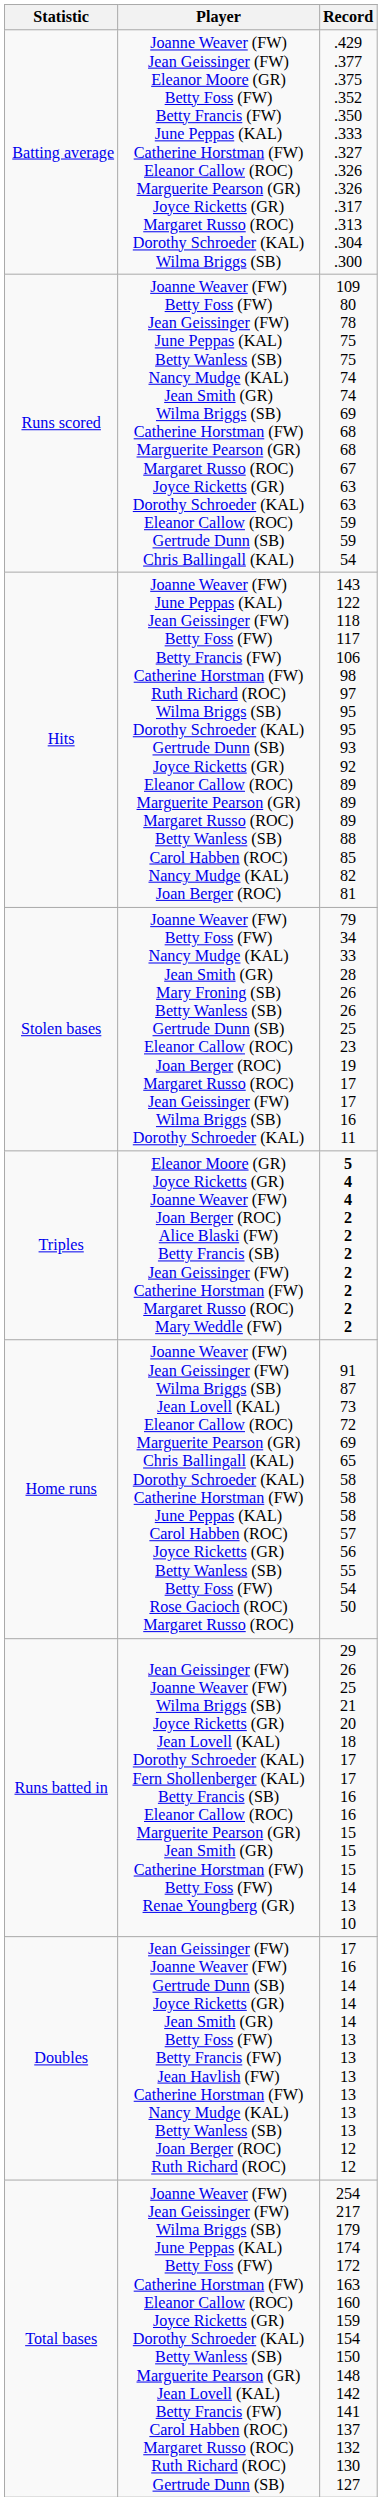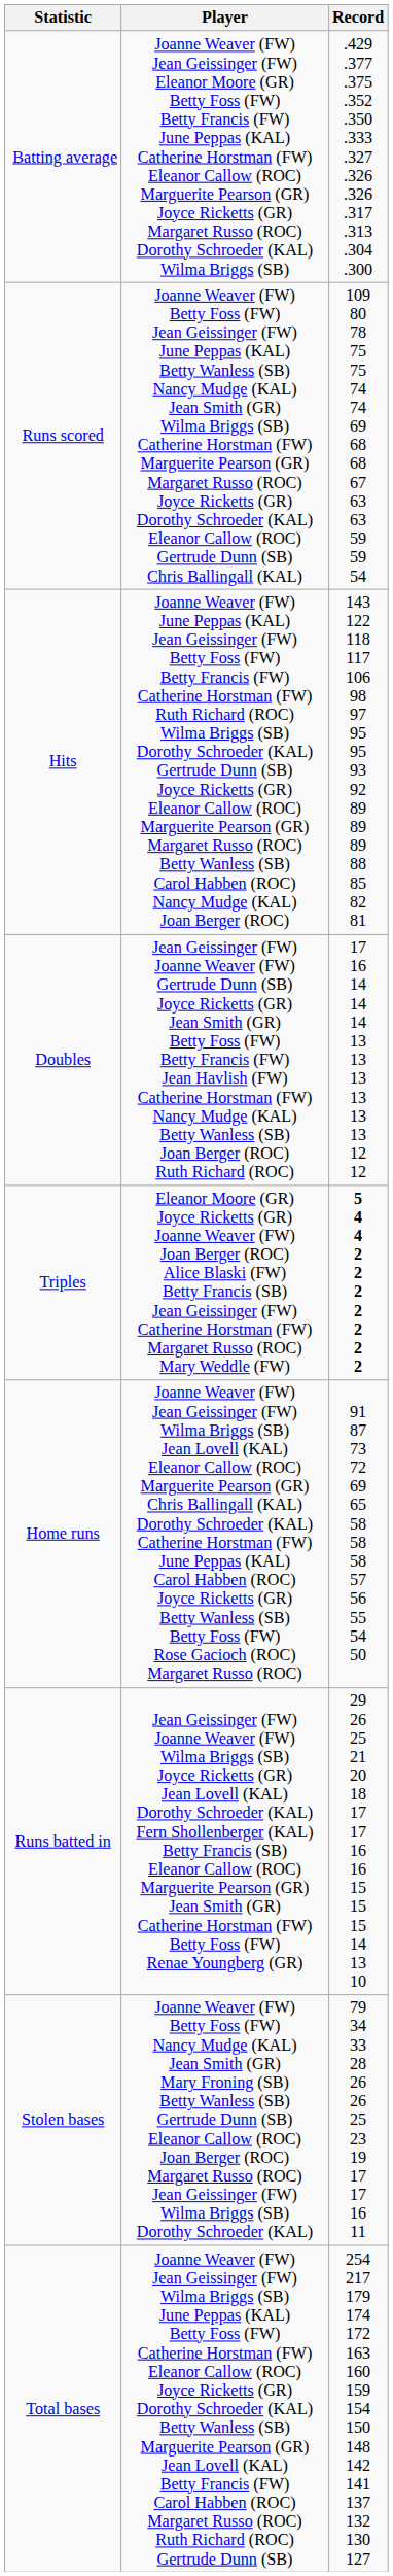 <table class="wikitable">
 <tr>
 <th>Statistic</th>
 <th>Player</th>
 <th>Record</th>
 </tr>
 <tr align=center>
 <td> <a href='#'>Batting average</a></td>
 <td><a href='#'>Joanne Weaver</a> (FW)<br><a href='#'>Jean Geissinger</a> (FW)<br><a href='#'>Eleanor Moore</a> (GR)<br><a href='#'>Betty Foss</a> (FW)<br><a href='#'>Betty Francis</a> (FW)<br><a href='#'>June Peppas</a> (KAL)<br>   <a href='#'>Catherine Horstman</a> (FW)   <br><a href='#'>Eleanor Callow</a> (ROC)<br><a href='#'>Marguerite Pearson</a> (GR)<br><a href='#'>Joyce Ricketts</a> (GR)<br><a href='#'>Margaret Russo</a> (ROC)<br><a href='#'>Dorothy Schroeder</a> (KAL)<br><a href='#'>Wilma Briggs</a> (SB)</td>
 <td>.429 <br> .377 <br> .375 <br> .352 <br> .350 <br> .333 <br> .327 <br> .326 <br> .326 <br> .317 <br> .313 <br> .304 <br> .300</td>
 </tr>
 <tr align=center>
 <td><a href='#'>Runs scored</a></td>
 <td><a href='#'>Joanne Weaver</a> (FW)<br><a href='#'>Betty Foss</a> (FW)<br><a href='#'>Jean Geissinger</a> (FW)<br><a href='#'>June Peppas</a> (KAL)<br><a href='#'>Betty Wanless</a> (SB)<br><a href='#'>Nancy Mudge</a> (KAL)<br><a href='#'>Jean Smith</a> (GR)<br><a href='#'>Wilma Briggs</a> (SB)<br><a href='#'>Catherine Horstman</a> (FW)<br><a href='#'>Marguerite Pearson</a> (GR)<br><a href='#'>Margaret Russo</a> (ROC)<br><a href='#'>Joyce Ricketts</a> (GR)<br><a href='#'>Dorothy Schroeder</a> (KAL)<br><a href='#'>Eleanor Callow</a> (ROC)<br><a href='#'>Gertrude Dunn</a> (SB)<br><a href='#'>Chris Ballingall</a> (KAL)</td>
 <td>109 <br> 80 <br> 78 <br> 75 <br> 75 <br> 74 <br> 74 <br> 69 <br> 68 <br> 68 <br> 67 <br> 63 <br> 63 <br> 59 <br> 59 <br> 54</td>
 </tr>
 <tr align=center>
 <td><a href='#'>Hits</a></td>
 <td><a href='#'>Joanne Weaver</a> (FW)<br><a href='#'>June Peppas</a> (KAL)<br><a href='#'>Jean Geissinger</a> (FW)<br><a href='#'>Betty Foss</a> (FW)<br><a href='#'>Betty Francis</a> (FW)<br><a href='#'>Catherine Horstman</a> (FW)<br><a href='#'>Ruth Richard</a> (ROC)<br><a href='#'>Wilma Briggs</a> (SB)<br><a href='#'>Dorothy Schroeder</a> (KAL)<br><a href='#'>Gertrude Dunn</a> (SB)<br><a href='#'>Joyce Ricketts</a> (GR)<br><a href='#'>Eleanor Callow</a> (ROC)<br><a href='#'>Marguerite Pearson</a> (GR)<br><a href='#'>Margaret Russo</a> (ROC)<br><a href='#'>Betty Wanless</a> (SB)<br><a href='#'>Carol Habben</a> (ROC)<br><a href='#'>Nancy Mudge</a> (KAL)<br><a href='#'>Joan Berger</a> (ROC)</td>
 <td>143 <br> 122 <br> 118 <br> 117 <br> 106 <br> 98 <br> 97 <br> 95 <br> 95 <br> 93 <br> 92 <br> 89 <br> 89 <br> 89 <br> 88 <br> 85 <br> 82 <br> 81</td>
 </tr>
 <tr align=center>
-<td><a href='#'>Stolen bases</a></td>
-<td><a href='#'>Joanne Weaver</a> (FW)<br><a href='#'>Betty Foss</a> (FW)<br><a href='#'>Nancy Mudge</a> (KAL)<br><a href='#'>Jean Smith</a> (GR)<br><a href='#'>Mary Froning</a> (SB)<br><a href='#'>Betty Wanless</a> (SB)<br><a href='#'>Gertrude Dunn</a> (SB)<br><a href='#'>Eleanor Callow</a> (ROC)<br><a href='#'>Joan Berger</a> (ROC)<br><a href='#'>Margaret Russo</a> (ROC)<br><a href='#'>Jean Geissinger</a> (FW)<br><a href='#'>Wilma Briggs</a> (SB)<br><a href='#'>Dorothy Schroeder</a> (KAL)</td>
-<td>79 <br> 34 <br> 33 <br> 28 <br> 26 <br> 26 <br> 25 <br> 23 <br> 19 <br> 17 <br> 17 <br> 16 <br> 11</td>
+<td><a href='#'>Doubles</a></td>
+<td><a href='#'>Jean Geissinger</a> (FW)<br><a href='#'>Joanne Weaver</a> (FW)<br><a href='#'>Gertrude Dunn</a> (SB)<br><a href='#'>Joyce Ricketts</a> (GR)<br><a href='#'>Jean Smith</a> (GR)<br><a href='#'>Betty Foss</a> (FW)<br><a href='#'>Betty Francis</a> (FW)<br><a href='#'>Jean Havlish</a> (FW)<br><a href='#'>Catherine Horstman</a> (FW)<br><a href='#'>Nancy Mudge</a> (KAL)<br><a href='#'>Betty Wanless</a> (SB)<br><a href='#'>Joan Berger</a> (ROC)<br><a href='#'>Ruth Richard</a> (ROC)</td>
+<td>17 <br> 16 <br> 14 <br> 14 <br> 14 <br> 13 <br> 13 <br> 13 <br> 13 <br> 13 <br> 13 <br> 12 <br> 12</td>
 </tr>
 <tr align=center>
 <td><a href='#'>Triples</a></td>
 <td><a href='#'>Eleanor Moore</a> (GR)<br><a href='#'>Joyce Ricketts</a> (GR)<br><a href='#'>Joanne Weaver</a> (FW)<br><a href='#'>Joan Berger</a> (ROC)<br><a href='#'>Alice Blaski</a> (FW)<br><a href='#'>Betty Francis</a> (SB)<br><a href='#'>Jean Geissinger</a> (FW)<br><a href='#'>Catherine Horstman</a> (FW)<br><a href='#'>Margaret Russo</a> (ROC)<br><a href='#'>Mary Weddle</a> (FW)</td>
 <td><strong>5 <br> 4 <br> 4 <br> 2 <br> 2 <br> 2 <br> 2 <br> 2 <br> 2 <br> 2</strong></td>
 </tr>
 <tr align=center>
 <td><a href='#'>Home runs</a></td>
 <td><a href='#'>Joanne Weaver</a> (FW)<br><a href='#'>Jean Geissinger</a> (FW)<br><a href='#'>Wilma Briggs</a> (SB)<br><a href='#'>Jean Lovell</a> (KAL)<br><a href='#'>Eleanor Callow</a> (ROC)<br><a href='#'>Marguerite Pearson</a> (GR)<br><a href='#'>Chris Ballingall</a> (KAL)<br><a href='#'>Dorothy Schroeder</a> (KAL)<br><a href='#'>Catherine Horstman</a> (FW)<br><a href='#'>June Peppas</a> (KAL)<br><a href='#'>Carol Habben</a> (ROC)<br><a href='#'>Joyce Ricketts</a> (GR)<br><a href='#'>Betty Wanless</a> (SB)<br><a href='#'>Betty Foss</a> (FW)<br><a href='#'>Rose Gacioch</a> (ROC)<br><a href='#'>Margaret Russo</a> (ROC)</td>
 <td>91 <br> 87 <br> 73 <br> 72 <br> 69 <br> 65 <br> 58 <br> 58 <br> 58 <br> 57 <br> 56 <br> 55 <br> 54 <br> 50</td>
 </tr>
 <tr align=center>
 <td><a href='#'>Runs batted in</a></td>
 <td><a href='#'>Jean Geissinger</a> (FW)<br><a href='#'>Joanne Weaver</a> (FW)<br><a href='#'>Wilma Briggs</a> (SB)<br><a href='#'>Joyce Ricketts</a> (GR)<br><a href='#'>Jean Lovell</a> (KAL)<br><a href='#'>Dorothy Schroeder</a> (KAL)<br><a href='#'>Fern Shollenberger</a> (KAL)<br><a href='#'>Betty Francis</a> (SB)<br><a href='#'>Eleanor Callow</a> (ROC)<br><a href='#'>Marguerite Pearson</a> (GR)<br><a href='#'>Jean Smith</a> (GR)<br><a href='#'>Catherine Horstman</a> (FW)<br><a href='#'>Betty Foss</a> (FW)<br><a href='#'>Renae Youngberg</a> (GR)</td>
 <td>29 <br> 26 <br> 25 <br> 21 <br> 20 <br> 18 <br> 17 <br> 17 <br> 16 <br> 16 <br> 15 <br> 15 <br> 15 <br> 14 <br> 13 <br> 10</td>
 </tr>
 <tr align=center>
-<td><a href='#'>Doubles</a></td>
-<td><a href='#'>Jean Geissinger</a> (FW)<br><a href='#'>Joanne Weaver</a> (FW)<br><a href='#'>Gertrude Dunn</a> (SB)<br><a href='#'>Joyce Ricketts</a> (GR)<br><a href='#'>Jean Smith</a> (GR)<br><a href='#'>Betty Foss</a> (FW)<br><a href='#'>Betty Francis</a> (FW)<br><a href='#'>Jean Havlish</a> (FW)<br><a href='#'>Catherine Horstman</a> (FW)<br><a href='#'>Nancy Mudge</a> (KAL)<br><a href='#'>Betty Wanless</a> (SB)<br><a href='#'>Joan Berger</a> (ROC)<br><a href='#'>Ruth Richard</a> (ROC)</td>
-<td>17 <br> 16 <br> 14 <br> 14 <br> 14 <br> 13 <br> 13 <br> 13 <br> 13 <br> 13 <br> 13 <br> 12 <br> 12</td>
+<td><a href='#'>Stolen bases</a></td>
+<td><a href='#'>Joanne Weaver</a> (FW)<br><a href='#'>Betty Foss</a> (FW)<br><a href='#'>Nancy Mudge</a> (KAL)<br><a href='#'>Jean Smith</a> (GR)<br><a href='#'>Mary Froning</a> (SB)<br><a href='#'>Betty Wanless</a> (SB)<br><a href='#'>Gertrude Dunn</a> (SB)<br><a href='#'>Eleanor Callow</a> (ROC)<br><a href='#'>Joan Berger</a> (ROC)<br><a href='#'>Margaret Russo</a> (ROC)<br><a href='#'>Jean Geissinger</a> (FW)<br><a href='#'>Wilma Briggs</a> (SB)<br><a href='#'>Dorothy Schroeder</a> (KAL)</td>
+<td>79 <br> 34 <br> 33 <br> 28 <br> 26 <br> 26 <br> 25 <br> 23 <br> 19 <br> 17 <br> 17 <br> 16 <br> 11</td>
 </tr>
 <tr align=center>
 <td><a href='#'>Total bases</a></td>
 <td><a href='#'>Joanne Weaver</a> (FW)<br><a href='#'>Jean Geissinger</a> (FW)<br><a href='#'>Wilma Briggs</a> (SB)<br><a href='#'>June Peppas</a> (KAL)<br><a href='#'>Betty Foss</a> (FW)<br><a href='#'>Catherine Horstman</a> (FW)<br><a href='#'>Eleanor Callow</a> (ROC)<br><a href='#'>Joyce Ricketts</a> (GR)<br><a href='#'>Dorothy Schroeder</a> (KAL)<br><a href='#'>Betty Wanless</a> (SB)<br><a href='#'>Marguerite Pearson</a> (GR)<br><a href='#'>Jean Lovell</a> (KAL)<br><a href='#'>Betty Francis</a> (FW)<br><a href='#'>Carol Habben</a> (ROC)<br><a href='#'>Margaret Russo</a> (ROC)<br><a href='#'>Ruth Richard</a> (ROC)<br><a href='#'>Gertrude Dunn</a> (SB)</td>
 <td>254 <br> 217 <br> 179 <br> 174 <br> 172 <br> 163 <br> 160 <br> 159 <br> 154 <br> 150 <br> 148 <br> 142 <br> 141 <br> 137 <br> 132 <br> 130 <br> 127</td>
 </tr>
 </table>
